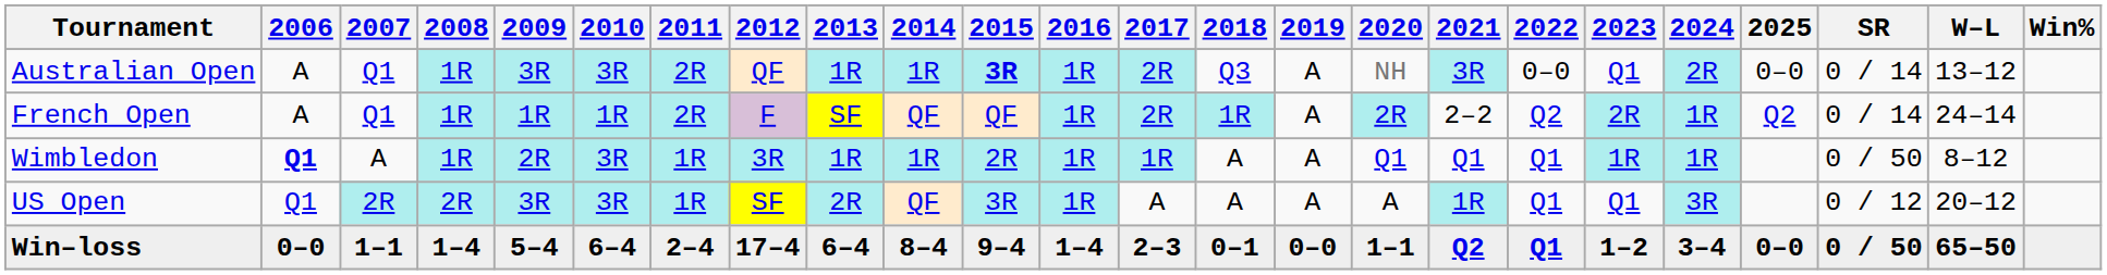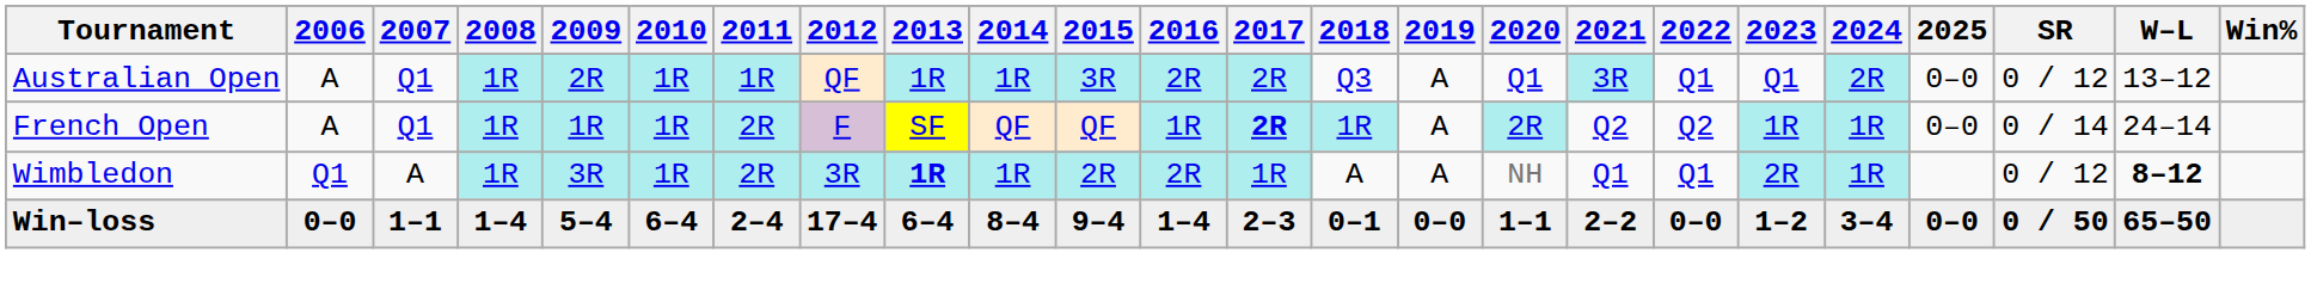 <table class=wikitable style=text-align:center ;font-size:75%>
 <tr>
 <th>Tournament</th>
 <th><a href='#'>2006</a></th>
 <th><a href='#'>2007</a></th>
 <th><a href='#'>2008</a></th>
 <th><a href='#'>2009</a></th>
 <th><a href='#'>2010</a></th>
 <th><a href='#'>2011</a></th>
 <th><a href='#'>2012</a></th>
 <th><a href='#'>2013</a></th>
 <th><a href='#'>2014</a></th>
 <th><a href='#'>2015</a></th>
 <th><a href='#'>2016</a></th>
 <th><a href='#'>2017</a></th>
 <th><a href='#'>2018</a></th>
 <th><a href='#'>2019</a></th>
 <th><a href='#'>2020</a></th>
 <th><a href='#'>2021</a></th>
 <th><a href='#'>2022</a></th>
 <th><a href='#'>2023</a></th>
 <th><a href='#'>2024</a></th>
 <th>2025</th>
 <th>SR</th>
 <th>W–L</th>
 <th>Win%</th>
 </tr>
 <tr>
 <td align=left><a href='#'>Australian Open</a></td>
 <td>A</td>
 <td><a href='#'>Q1</a></td>
 <td bgcolor=afeeee><a href='#'>1R</a></td>
-<td bgcolor=afeeee><a href='#'>3R</a></td>
-<td bgcolor=afeeee><a href='#'>3R</a></td>
 <td bgcolor=afeeee><a href='#'>2R</a></td>
+<td bgcolor=afeeee><a href='#'>1R</a></td>
+<td bgcolor=afeeee><a href='#'>1R</a></td>
 <td bgcolor=ffebcd><a href='#'>QF</a></td>
 <td bgcolor=afeeee><a href='#'>1R</a></td>
 <td bgcolor=afeeee><a href='#'>1R</a></td>
-<td bgcolor=afeeee><strong><a href='#'>3R</a></strong></td>
-<td bgcolor=afeeee><a href='#'>1R</a></td>
+<td bgcolor=afeeee><a href='#'>3R</a></td>
+<td bgcolor=afeeee><a href='#'>2R</a></td>
 <td bgcolor=afeeee><a href='#'>2R</a></td>
 <td><a href='#'>Q3</a></td>
 <td>A</td>
-<td style="color:#767676;">NH</td>
+<td><a href='#'>Q1</a></td>
 <td bgcolor=afeeee><a href='#'>3R</a></td>
-<td>0–0</td>
+<td><a href='#'>Q1</a></td>
 <td><a href='#'>Q1</a></td>
 <td bgcolor=afeeee><a href='#'>2R</a></td>
 <td>0–0</td>
-<td>0 / 14</td>
+<td>0 / 12</td>
 <td>13–12</td>
 <td></td>
 </tr>
 <tr>
 <td align=left><a href='#'>French Open</a></td>
 <td>A</td>
 <td><a href='#'>Q1</a></td>
 <td bgcolor=afeeee><a href='#'>1R</a></td>
 <td bgcolor=afeeee><a href='#'>1R</a></td>
 <td bgcolor=afeeee><a href='#'>1R</a></td>
 <td bgcolor=afeeee><a href='#'>2R</a></td>
 <td bgcolor=thistle><a href='#'>F</a></td>
 <td bgcolor=yellow><a href='#'>SF</a></td>
 <td bgcolor=ffebcd><a href='#'>QF</a></td>
 <td bgcolor=ffebcd><a href='#'>QF</a></td>
 <td bgcolor=afeeee><a href='#'>1R</a></td>
-<td bgcolor=afeeee><a href='#'>2R</a></td>
+<td bgcolor=afeeee><strong><a href='#'>2R</a></strong></td>
 <td bgcolor=afeeee><a href='#'>1R</a></td>
 <td>A</td>
 <td bgcolor=afeeee><a href='#'>2R</a></td>
-<td>2–2</td>
 <td><a href='#'>Q2</a></td>
-<td bgcolor=afeeee><a href='#'>2R</a></td>
+<td><a href='#'>Q2</a></td>
 <td bgcolor=afeeee><a href='#'>1R</a></td>
-<td><a href='#'>Q2</a></td>
+<td bgcolor=afeeee><a href='#'>1R</a></td>
+<td>0–0</td>
 <td>0 / 14</td>
 <td>24–14</td>
 <td></td>
 </tr>
 <tr>
 <td align=left><a href='#'>Wimbledon</a></td>
-<td><strong><a href='#'>Q1</a></strong></td>
+<td><a href='#'>Q1</a></td>
 <td>A</td>
+<td bgcolor=afeeee><a href='#'>1R</a></td>
+<td bgcolor=afeeee><a href='#'>3R</a></td>
 <td bgcolor=afeeee><a href='#'>1R</a></td>
 <td bgcolor=afeeee><a href='#'>2R</a></td>
 <td bgcolor=afeeee><a href='#'>3R</a></td>
-<td bgcolor=afeeee><a href='#'>1R</a></td>
-<td bgcolor=afeeee><a href='#'>3R</a></td>
-<td bgcolor=afeeee><a href='#'>1R</a></td>
+<td bgcolor=afeeee><strong><a href='#'>1R</a></strong></td>
 <td bgcolor=afeeee><a href='#'>1R</a></td>
 <td bgcolor=afeeee><a href='#'>2R</a></td>
-<td bgcolor=afeeee><a href='#'>1R</a></td>
+<td bgcolor=afeeee><a href='#'>2R</a></td>
 <td bgcolor=afeeee><a href='#'>1R</a></td>
 <td>A</td>
 <td>A</td>
+<td style="color:#767676;">NH</td>
 <td><a href='#'>Q1</a></td>
 <td><a href='#'>Q1</a></td>
-<td><a href='#'>Q1</a></td>
-<td bgcolor=afeeee><a href='#'>1R</a></td>
+<td bgcolor=afeeee><a href='#'>2R</a></td>
 <td bgcolor=afeeee><a href='#'>1R</a></td>
 <td></td>
-<td>0 / 50</td>
-<td>8–12</td>
-<td></td>
-</tr>
-<tr>
-<td align=left><a href='#'>US Open</a></td>
-<td><a href='#'>Q1</a></td>
-<td bgcolor=afeeee><a href='#'>2R</a></td>
-<td bgcolor=afeeee><a href='#'>2R</a></td>
-<td bgcolor=afeeee><a href='#'>3R</a></td>
-<td bgcolor=afeeee><a href='#'>3R</a></td>
-<td bgcolor=afeeee><a href='#'>1R</a></td>
-<td bgcolor=yellow><a href='#'>SF</a></td>
-<td bgcolor=afeeee><a href='#'>2R</a></td>
-<td bgcolor=ffebcd><a href='#'>QF</a></td>
-<td bgcolor=afeeee><a href='#'>3R</a></td>
-<td bgcolor=afeeee><a href='#'>1R</a></td>
-<td>A</td>
-<td>A</td>
-<td>A</td>
-<td>A</td>
-<td bgcolor=afeeee><a href='#'>1R</a></td>
-<td><a href='#'>Q1</a></td>
-<td><a href='#'>Q1</a></td>
-<td bgcolor=afeeee><a href='#'>3R</a></td>
-<td></td>
 <td>0 / 12</td>
-<td>20–12</td>
+<td><strong>8–12</strong></td>
 <td></td>
 </tr>
 <tr style="background:#efefef; font-weight:bold;">
 <td style="text-align:left">Win–loss</td>
 <td>0–0</td>
 <td>1–1</td>
 <td>1–4</td>
 <td>5–4</td>
 <td>6–4</td>
 <td>2–4</td>
 <td>17–4</td>
 <td>6–4</td>
 <td>8–4</td>
 <td>9–4</td>
 <td>1–4</td>
 <td>2–3</td>
 <td>0–1</td>
 <td>0–0</td>
 <td>1–1</td>
-<td><a href='#'>Q2</a></td>
-<td><a href='#'>Q1</a></td>
+<td>2–2</td>
+<td>0–0</td>
 <td>1–2</td>
 <td>3–4</td>
 <td>0–0</td>
 <td>0 / 50</td>
 <td>65–50</td>
 <td></td>
 </tr>
 </table>
